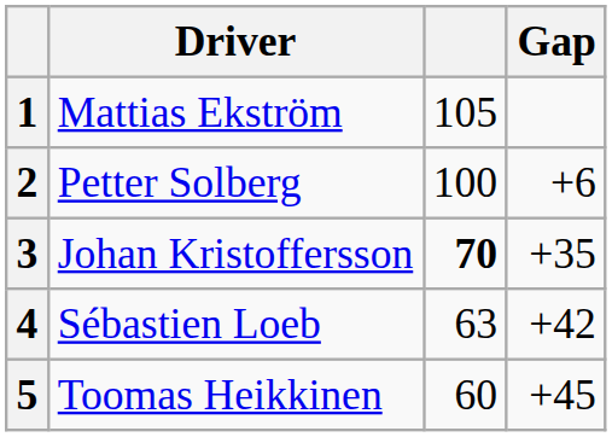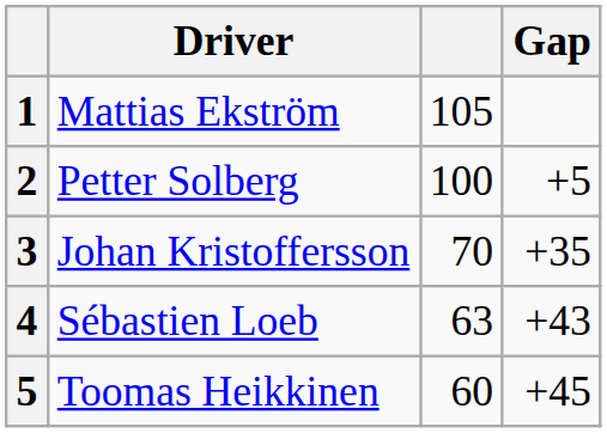 <table class="wikitable" style="font-size: 95%;">
 <tr>
 <th></th>
 <th>Driver</th>
 <th></th>
 <th>Gap</th>
 </tr>
 <tr>
 <th>1</th>
 <td> <a href='#'>Mattias Ekström</a></td>
 <td align="right">105</td>
 <td align="right"></td>
 </tr>
 <tr>
 <th>2</th>
 <td> <a href='#'>Petter Solberg</a></td>
 <td align="right">100</td>
-<td align="right">+6</td>
+<td align="right">+5</td>
 </tr>
 <tr>
 <th>3</th>
 <td> <a href='#'>Johan Kristoffersson</a></td>
-<td align="right"><strong>70</strong></td>
+<td align="right">70</td>
 <td align="right">+35</td>
 </tr>
 <tr>
 <th>4</th>
 <td> <a href='#'>Sébastien Loeb</a></td>
 <td align="right">63</td>
-<td align="right">+42</td>
+<td align="right">+43</td>
 </tr>
 <tr>
 <th>5</th>
 <td> <a href='#'>Toomas Heikkinen</a></td>
 <td align="right">60</td>
 <td align="right">+45</td>
 </tr>
 </table>
